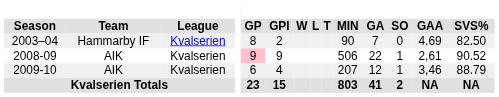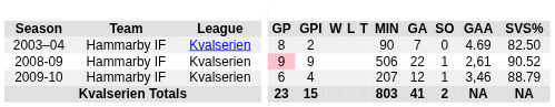 <table BORDER="0" CELLPADDING="1" CELLSPACING="0" width="75%" style="text-align:center">
 <tr ALIGN="center" bgcolor="#e0e0e0">
 <th colspan="3" bgcolor="#ffffff"> </th>
 <th rowspan="99" bgcolor="#ffffff"> </th>
 </tr>
 <tr ALIGN="center" bgcolor="#e0e0e0">
 <th>Season</th>
 <th>Team</th>
 <th>League</th>
 <th>GP</th>
 <th>GPI</th>
 <th>W</th>
 <th>L</th>
 <th>T</th>
 <th>MIN</th>
 <th>GA</th>
 <th>SO</th>
 <th>GAA</th>
 <th>SVS%</th>
 </tr>
 <tr ALIGN="center" bgcolor="#f0f0f0">
 <td>2003–04</td>
 <td>Hammarby IF</td>
 <td><a href='#'>Kvalserien</a></td>
 <td>8</td>
 <td>2</td>
 <td></td>
 <td></td>
 <td></td>
 <td>90</td>
 <td>7</td>
 <td>0</td>
 <td>4.69</td>
 <td>82.50</td>
 </tr>
 <tr ALGIN="center">
 <td>2008-09</td>
-<td>AIK</td>
+<td>Hammarby IF</td>
 <td>Kvalserien</td>
 <td style="background: pink;">9</td>
 <td>9</td>
 <td></td>
 <td></td>
 <td></td>
 <td>506</td>
 <td>22</td>
 <td>1</td>
 <td>2,61</td>
 <td>90.52</td>
 </tr>
 <tr ALIGN="center" bgcolor="#f0f0f0">
 <td>2009-10</td>
-<td>AIK</td>
+<td>Hammarby IF</td>
 <td>Kvalserien</td>
 <td>6</td>
 <td>4</td>
 <td></td>
 <td></td>
 <td></td>
 <td>207</td>
 <td>12</td>
 <td>1</td>
 <td>3,46</td>
 <td>88.79</td>
 </tr>
 <tr ALIGN="center" bgcolor="#e0e0e0">
 <th colspan="3">Kvalserien Totals</th>
 <th>23</th>
 <th>15</th>
 <th></th>
 <th></th>
 <th></th>
 <th>803</th>
 <th>41</th>
 <th>2</th>
 <th>NA</th>
 <th>NA</th>
 </tr>
 </table>
